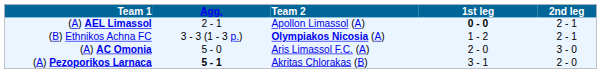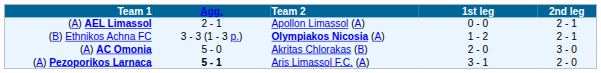 <table cellspacing="0" style="background: #EBF5FF; border: 1px #aaa solid; border-collapse: collapse; font-size: 95%;" width=70%>
 <tr bgcolor=#006699 style="color:white;">
 <th width=25% align="right">Team 1</th>
 <th width=20% align="center"><a href='#'>Agg.</a></th>
 <th width=25% align="left">Team 2</th>
 <th width=20% align="center">1st leg</th>
 <th width=20% align="center">2nd leg</th>
 </tr>
 <tr>
 <td align=right>(<a href='#'>A</a>) <strong><a href='#'>AEL Limassol</a></strong></td>
 <td align=center>2 - 1</td>
 <td align=left><a href='#'>Apollon Limassol</a> (<a href='#'>A</a>)</td>
-<td align=center><strong>0 - 0</strong></td>
+<td align=center>0 - 0</td>
 <td align=center>2 - 1</td>
 </tr>
 <tr>
 <td align=right>(<a href='#'>B</a>) <a href='#'>Ethnikos Achna FC</a></td>
 <td align=center>3 - 3 (1 - 3 <a href='#'>p.</a>)</td>
 <td align=left><strong><a href='#'>Olympiakos Nicosia</a></strong> (<a href='#'>A</a>)</td>
 <td align=center>1 - 2</td>
 <td align=center>2 - 1</td>
 </tr>
 <tr>
 <td align=right>(<a href='#'>A</a>) <strong><a href='#'>AC Omonia</a></strong></td>
 <td align=center>5 - 0</td>
-<td align=left><a href='#'>Aris Limassol F.C.</a> (<a href='#'>A</a>)</td>
+<td align=left><a href='#'>Akritas Chlorakas</a> (<a href='#'>B</a>)</td>
 <td align=center>2 - 0</td>
 <td align=center>3 - 0</td>
 </tr>
 <tr>
 <td align=right>(<a href='#'>A</a>) <strong><a href='#'>Pezoporikos Larnaca</a></strong></td>
 <td align=center><strong>5 - 1</strong></td>
-<td align=left><a href='#'>Akritas Chlorakas</a> (<a href='#'>B</a>)</td>
+<td align=left><a href='#'>Aris Limassol F.C.</a> (<a href='#'>A</a>)</td>
 <td align=center>3 - 1</td>
 <td align=center>2 - 0</td>
 </tr>
 <tr>
 </tr>
 </table>
